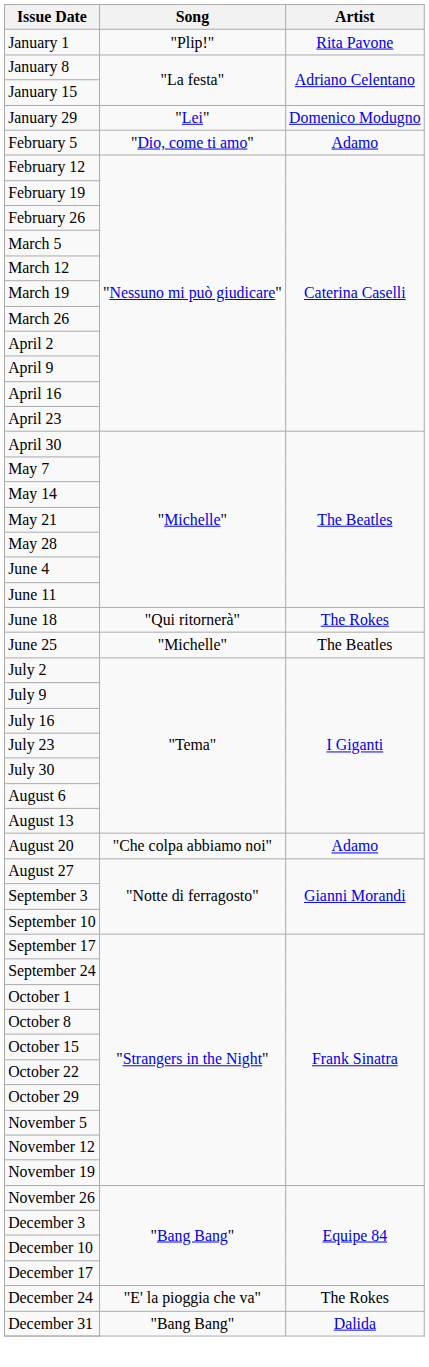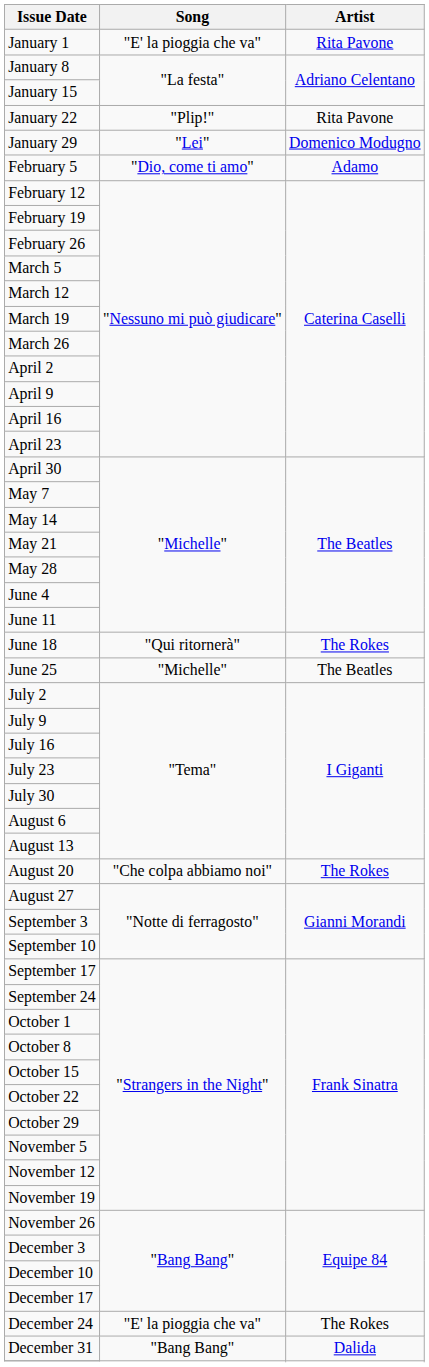 <table class="wikitable">
 <tr>
 <th>Issue Date</th>
 <th>Song</th>
 <th>Artist</th>
 </tr>
 <tr>
 <td>January 1</td>
-<td align="center">"Plip!"</td>
+<td align="center">"E' la pioggia che va"</td>
 <td align="center"><a href='#'>Rita Pavone</a></td>
 </tr>
 <tr>
 <td>January 8</td>
 <td align="center" rowspan="2">"La festa"</td>
 <td align="center" rowspan="2"><a href='#'>Adriano Celentano</a></td>
 </tr>
 <tr>
 <td>January 15</td>
+</tr>
+<tr>
+<td>January 22</td>
+<td align="center">"Plip!"</td>
+<td align="center">Rita Pavone</td>
 </tr>
 <tr>
 <td>January 29</td>
 <td align="center">"<a href='#'>Lei</a>"</td>
 <td align="center"><a href='#'>Domenico Modugno</a></td>
 </tr>
 <tr>
 <td>February 5</td>
 <td align="center">"<a href='#'>Dio, come ti amo</a>"</td>
 <td align="center"><a href='#'>Adamo</a></td>
 </tr>
 <tr>
 <td>February 12</td>
 <td align="center" rowspan="11">"<a href='#'>Nessuno mi può giudicare</a>"</td>
 <td align="center" rowspan="11"><a href='#'>Caterina Caselli</a></td>
 </tr>
 <tr>
 <td>February 19</td>
 </tr>
 <tr>
 <td>February 26</td>
 </tr>
 <tr>
 <td>March 5</td>
 </tr>
 <tr>
 <td>March 12</td>
 </tr>
 <tr>
 <td>March 19</td>
 </tr>
 <tr>
 <td>March 26</td>
 </tr>
 <tr>
 <td>April 2</td>
 </tr>
 <tr>
 <td>April 9</td>
 </tr>
 <tr>
 <td>April 16</td>
 </tr>
 <tr>
 <td>April 23</td>
 </tr>
 <tr>
 <td>April 30</td>
 <td align="center" rowspan="7">"<a href='#'>Michelle</a>"</td>
 <td align="center" rowspan="7"><a href='#'>The Beatles</a></td>
 </tr>
 <tr>
 <td>May 7</td>
 </tr>
 <tr>
 <td>May 14</td>
 </tr>
 <tr>
 <td>May 21</td>
 </tr>
 <tr>
 <td>May 28</td>
 </tr>
 <tr>
 <td>June 4</td>
 </tr>
 <tr>
 <td>June 11</td>
 </tr>
 <tr>
 <td>June 18</td>
 <td align="center">"Qui ritornerà"</td>
 <td align="center"><a href='#'>The Rokes</a></td>
 </tr>
 <tr>
 <td>June 25</td>
 <td align="center">"Michelle"</td>
 <td align="center">The Beatles</td>
 </tr>
 <tr>
 <td>July 2</td>
 <td align="center" rowspan="7">"Tema"</td>
 <td align="center" rowspan="7"><a href='#'>I Giganti</a></td>
 </tr>
 <tr>
 <td>July 9</td>
 </tr>
 <tr>
 <td>July 16</td>
 </tr>
 <tr>
 <td>July 23</td>
 </tr>
 <tr>
 <td>July 30</td>
 </tr>
 <tr>
 <td>August 6</td>
 </tr>
 <tr>
 <td>August 13</td>
 </tr>
 <tr>
 <td>August 20</td>
 <td align="center">"Che colpa abbiamo noi"</td>
-<td align="center"><a href='#'>Adamo</a></td>
+<td align="center"><a href='#'>The Rokes</a></td>
 </tr>
 <tr>
 <td>August 27</td>
 <td align="center" rowspan="3">"Notte di ferragosto"</td>
 <td align="center" rowspan="3"><a href='#'>Gianni Morandi</a></td>
 </tr>
 <tr>
 <td>September 3</td>
 </tr>
 <tr>
 <td>September 10</td>
 </tr>
 <tr>
 <td>September 17</td>
 <td align="center" rowspan="10">"<a href='#'>Strangers in the Night</a>"</td>
 <td align="center" rowspan="10"><a href='#'>Frank Sinatra</a></td>
 </tr>
 <tr>
 <td>September 24</td>
 </tr>
 <tr>
 <td>October 1</td>
 </tr>
 <tr>
 <td>October 8</td>
 </tr>
 <tr>
 <td>October 15</td>
 </tr>
 <tr>
 <td>October 22</td>
 </tr>
 <tr>
 <td>October 29</td>
 </tr>
 <tr>
 <td>November 5</td>
 </tr>
 <tr>
 <td>November 12</td>
 </tr>
 <tr>
 <td>November 19</td>
 </tr>
 <tr>
 <td>November 26</td>
 <td align="center" rowspan="4">"<a href='#'>Bang Bang</a>"</td>
 <td align="center" rowspan="4"><a href='#'>Equipe 84</a></td>
 </tr>
 <tr>
 <td>December 3</td>
 </tr>
 <tr>
 <td>December 10</td>
 </tr>
 <tr>
 <td>December 17</td>
 </tr>
 <tr>
 <td>December 24</td>
 <td align="center">"E' la pioggia che va"</td>
 <td align="center">The Rokes</td>
 </tr>
 <tr>
 <td>December 31</td>
 <td align="center" rowspan="4">"Bang Bang"</td>
 <td align="center" rowspan="4"><a href='#'>Dalida</a></td>
 </tr>
 <tr>
 </tr>
 </table>
